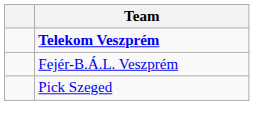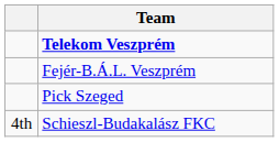 <table class="wikitable" style="text-align:center">
 <tr>
 <th width=25></th>
 <th width=220>Team</th>
 </tr>
 <tr>
 <td></td>
 <td align=left><strong><a href='#'>Telekom Veszprém</a></strong></td>
 </tr>
 <tr>
 <td></td>
 <td align=left><a href='#'>Fejér-B.Á.L. Veszprém</a></td>
 </tr>
 <tr>
 <td></td>
 <td align=left><a href='#'>Pick Szeged</a></td>
 </tr>
+<tr>
+<td>4th</td>
+<td align=left><a href='#'>Schieszl-Budakalász FKC</a></td>
+</tr>
 </table>
